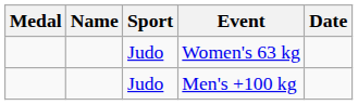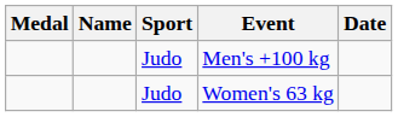 <table class="wikitable sortable" style="font-size: 95%">
 <tr>
 <th>Medal</th>
 <th>Name</th>
 <th>Sport</th>
 <th>Event</th>
 <th>Date</th>
 </tr>
 <tr>
 <td></td>
 <td></td>
 <td><a href='#'>Judo</a></td>
-<td><a href='#'>Women's 63 kg</a></td>
+<td><a href='#'>Men's +100 kg</a></td>
 <td></td>
 </tr>
 <tr>
 <td></td>
 <td></td>
 <td><a href='#'>Judo</a></td>
-<td><a href='#'>Men's +100 kg</a></td>
+<td><a href='#'>Women's 63 kg</a></td>
 <td></td>
 </tr>
 </table>
